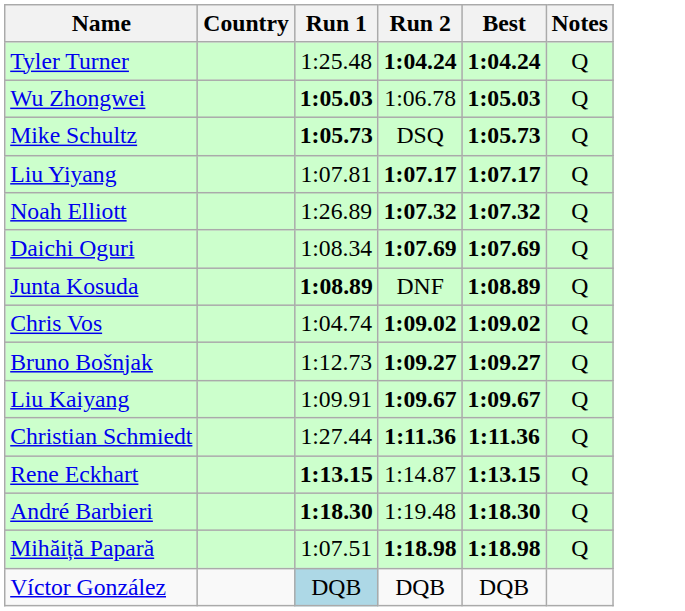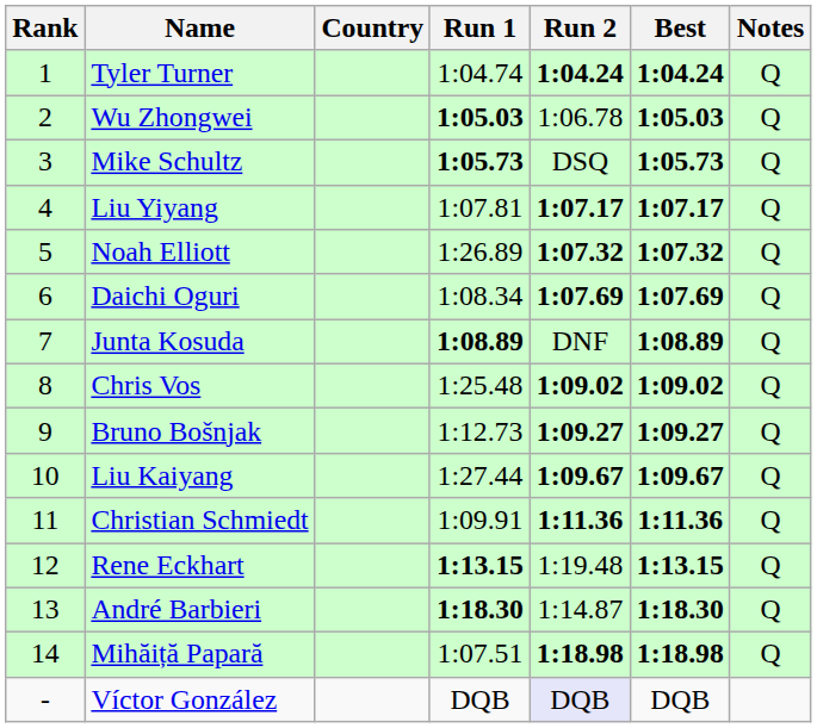 <table class="wikitable sortable" style="text-align:center">
 <tr>
+<th>Rank</th>
 <th>Name</th>
 <th>Country</th>
 <th>Run 1</th>
 <th>Run 2</th>
 <th>Best</th>
 <th>Notes</th>
 </tr>
 <tr bgcolor=#ccffcc>
+<td>1</td>
 <td align="left"><a href='#'>Tyler Turner</a></td>
 <td align=left></td>
-<td>1:25.48</td>
+<td>1:04.74</td>
 <td><strong>1:04.24</strong></td>
 <td><strong>1:04.24</strong></td>
 <td>Q</td>
 </tr>
 <tr bgcolor=#ccffcc>
+<td>2</td>
 <td align="left"><a href='#'>Wu Zhongwei</a></td>
 <td align="left"></td>
 <td><strong>1:05.03</strong></td>
 <td>1:06.78</td>
 <td><strong>1:05.03</strong></td>
 <td>Q</td>
 </tr>
 <tr bgcolor=#ccffcc>
+<td>3</td>
 <td align="left"><a href='#'>Mike Schultz</a></td>
 <td align="left"></td>
 <td><strong>1:05.73</strong></td>
 <td>DSQ</td>
 <td><strong>1:05.73</strong></td>
 <td>Q</td>
 </tr>
 <tr bgcolor=#ccffcc>
+<td>4</td>
 <td align="left"><a href='#'>Liu Yiyang</a></td>
 <td align="left"></td>
 <td>1:07.81</td>
 <td><strong>1:07.17</strong></td>
 <td><strong>1:07.17</strong></td>
 <td>Q</td>
 </tr>
 <tr bgcolor=#ccffcc>
+<td>5</td>
 <td align="left"><a href='#'>Noah Elliott</a></td>
 <td align="left"></td>
 <td>1:26.89</td>
 <td><strong>1:07.32</strong></td>
 <td><strong>1:07.32</strong></td>
 <td>Q</td>
 </tr>
 <tr bgcolor=#ccffcc>
+<td>6</td>
 <td align="left"><a href='#'>Daichi Oguri</a></td>
 <td align="left"></td>
 <td>1:08.34</td>
 <td><strong>1:07.69</strong></td>
 <td><strong>1:07.69</strong></td>
 <td>Q</td>
 </tr>
 <tr bgcolor=#ccffcc>
+<td>7</td>
 <td align="left"><a href='#'>Junta Kosuda</a></td>
 <td align="left"></td>
 <td><strong>1:08.89</strong></td>
 <td>DNF</td>
 <td><strong>1:08.89</strong></td>
 <td>Q</td>
 </tr>
 <tr bgcolor=#ccffcc>
+<td>8</td>
 <td align="left"><a href='#'>Chris Vos</a></td>
 <td align="left"></td>
-<td>1:04.74</td>
+<td>1:25.48</td>
 <td><strong>1:09.02</strong></td>
 <td><strong>1:09.02</strong></td>
 <td>Q</td>
 </tr>
 <tr bgcolor=#ccffcc>
+<td>9</td>
 <td align="left"><a href='#'>Bruno Bošnjak</a></td>
 <td align="left"></td>
 <td>1:12.73</td>
 <td><strong>1:09.27</strong></td>
 <td><strong>1:09.27</strong></td>
 <td>Q</td>
 </tr>
 <tr bgcolor=#ccffcc>
+<td>10</td>
 <td align="left"><a href='#'>Liu Kaiyang</a></td>
 <td align="left"></td>
-<td>1:09.91</td>
+<td>1:27.44</td>
 <td><strong>1:09.67</strong></td>
 <td><strong>1:09.67</strong></td>
 <td>Q</td>
 </tr>
 <tr bgcolor=#ccffcc>
+<td>11</td>
 <td align="left"><a href='#'>Christian Schmiedt</a></td>
 <td align="left"></td>
-<td>1:27.44</td>
+<td>1:09.91</td>
 <td><strong>1:11.36</strong></td>
 <td><strong>1:11.36</strong></td>
 <td>Q</td>
 </tr>
 <tr bgcolor=#ccffcc>
+<td>12</td>
 <td align="left"><a href='#'>Rene Eckhart</a></td>
 <td align="left"></td>
 <td><strong>1:13.15</strong></td>
-<td>1:14.87</td>
+<td>1:19.48</td>
 <td><strong>1:13.15</strong></td>
 <td>Q</td>
 </tr>
 <tr bgcolor=#ccffcc>
+<td>13</td>
 <td align="left"><a href='#'>André Barbieri</a></td>
 <td align="left"></td>
 <td><strong>1:18.30</strong></td>
-<td>1:19.48</td>
+<td>1:14.87</td>
 <td><strong>1:18.30</strong></td>
 <td>Q</td>
 </tr>
 <tr bgcolor=#ccffcc>
+<td>14</td>
 <td align="left"><a href='#'>Mihăiță Papară</a></td>
 <td align="left"></td>
 <td>1:07.51</td>
 <td><strong>1:18.98</strong></td>
 <td><strong>1:18.98</strong></td>
 <td>Q</td>
 </tr>
 <tr>
+<td>-</td>
 <td align="left"><a href='#'>Víctor González</a></td>
 <td align="left"></td>
-<td style="background: lightblue;">DQB</td>
 <td>DQB</td>
+<td style="background: lavender;">DQB</td>
 <td>DQB</td>
 <td></td>
 </tr>
 </table>
